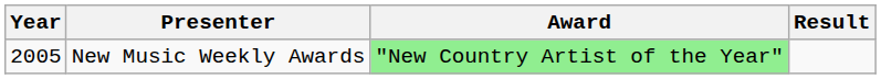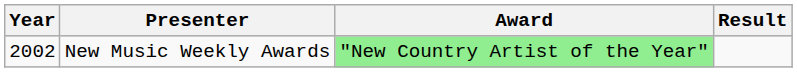 <table class="wikitable">
 <tr>
 <th>Year</th>
 <th>Presenter</th>
 <th>Award</th>
 <th>Result</th>
 </tr>
 <tr>
-<td>2005</td>
+<td>2002</td>
 <td>New Music Weekly Awards</td>
 <td style="background: lightgreen;">"New Country Artist of the Year"</td>
 <td></td>
 </tr>
 </table>
